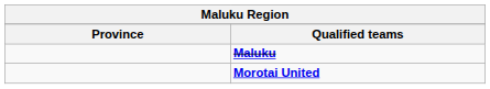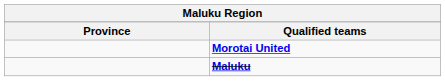 <table class="wikitable sortable" style="width:100%;">
 <tr>
 <th colspan="2"><strong>Maluku Region</strong></th>
 </tr>
 <tr>
 </tr>
 <tr>
 <th style="width:47%;">Province</th>
 <th style="width:53%;">Qualified teams</th>
 </tr>
 <tr>
 <td> </td>
-<td><s><strong><a href='#'>Maluku</a></strong></s></td>
+<td><strong><a href='#'>Morotai United</a></strong></td>
 </tr>
 <tr>
 <td> </td>
-<td><strong><a href='#'>Morotai United</a></strong></td>
+<td><s><strong><a href='#'>Maluku</a></strong></s></td>
 </tr>
 </table>
